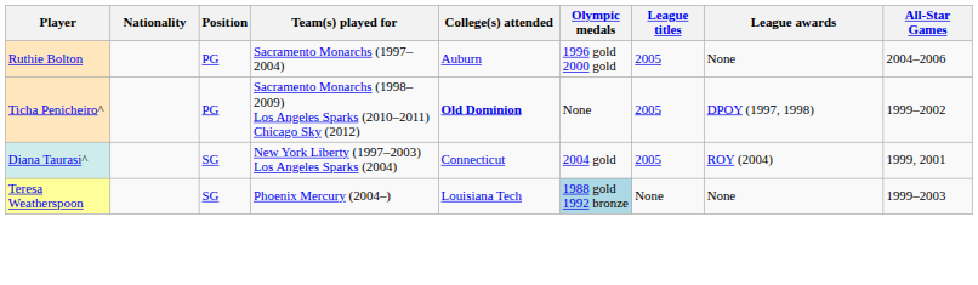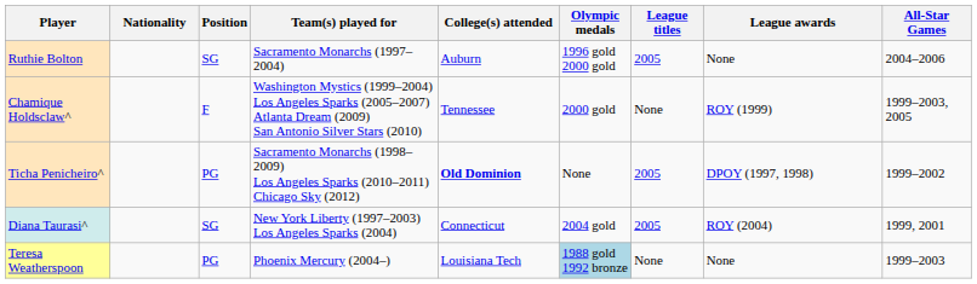 <table class="wikitable">
 <tr>
 <th width=120>Player</th>
 <th width=100>Nationality</th>
 <th width=40>Position</th>
 <th width=220>Team(s) played for</th>
 <th width=140>College(s) attended</th>
 <th width=80><a href='#'>Olympic</a> <br> medals</th>
 <th width=80><a href='#'>League titles</a></th>
 <th width=210>League awards</th>
 <th width=100><a href='#'>All-Star Games</a></th>
 </tr>
 <tr>
 <td bgcolor="#FFE6BD"><a href='#'>Ruthie Bolton</a></td>
 <td></td>
-<td><a href='#'>PG</a></td>
+<td><a href='#'>SG</a></td>
 <td><a href='#'>Sacramento Monarchs</a> (1997–2004)</td>
 <td><a href='#'>Auburn</a></td>
 <td><a href='#'>1996</a> gold <br> <a href='#'>2000</a> gold</td>
 <td><a href='#'>2005</a></td>
 <td>None</td>
 <td>2004–2006</td>
+</tr>
+<tr>
+<td bgcolor="#FFE6BD"><a href='#'>Chamique Holdsclaw</a>^</td>
+<td></td>
+<td><a href='#'>F</a></td>
+<td><a href='#'>Washington Mystics</a> (1999–2004) <br> <a href='#'>Los Angeles Sparks</a> (2005–2007) <br> <a href='#'>Atlanta Dream</a> (2009) <br> <a href='#'>San Antonio Silver Stars</a> (2010)</td>
+<td><a href='#'>Tennessee</a></td>
+<td><a href='#'>2000</a> gold</td>
+<td>None</td>
+<td><a href='#'>ROY</a> (1999)</td>
+<td>1999–2003, 2005</td>
 </tr>
 <tr>
 <td bgcolor="#FFE6BD"><a href='#'>Ticha Penicheiro</a>^</td>
 <td></td>
 <td><a href='#'>PG</a></td>
 <td><a href='#'>Sacramento Monarchs</a> (1998–2009) <br> <a href='#'>Los Angeles Sparks</a> (2010–2011) <br> <a href='#'>Chicago Sky</a> (2012)</td>
 <td><strong><a href='#'>Old Dominion</a></strong></td>
 <td>None</td>
 <td><a href='#'>2005</a></td>
 <td><a href='#'>DPOY</a> (1997, 1998)</td>
 <td>1999–2002</td>
 </tr>
 <tr>
 <td bgcolor="#CFECEC"><a href='#'>Diana Taurasi</a>^</td>
 <td></td>
 <td><a href='#'>SG</a></td>
 <td><a href='#'>New York Liberty</a> (1997–2003) <br> <a href='#'>Los Angeles Sparks</a> (2004)</td>
 <td><a href='#'>Connecticut</a></td>
 <td><a href='#'>2004</a> gold</td>
 <td><a href='#'>2005</a></td>
 <td><a href='#'>ROY</a> (2004)</td>
 <td>1999, 2001</td>
 </tr>
 <tr>
 <td bgcolor="#FFFF99"><a href='#'>Teresa Weatherspoon</a></td>
 <td></td>
-<td><a href='#'>SG</a></td>
+<td><a href='#'>PG</a></td>
 <td><a href='#'>Phoenix Mercury</a> (2004–)</td>
 <td><a href='#'>Louisiana Tech</a></td>
 <td style="background: lightblue;"><a href='#'>1988</a> gold <br> <a href='#'>1992</a> bronze</td>
 <td>None</td>
 <td>None</td>
 <td>1999–2003</td>
 </tr>
 </table>
